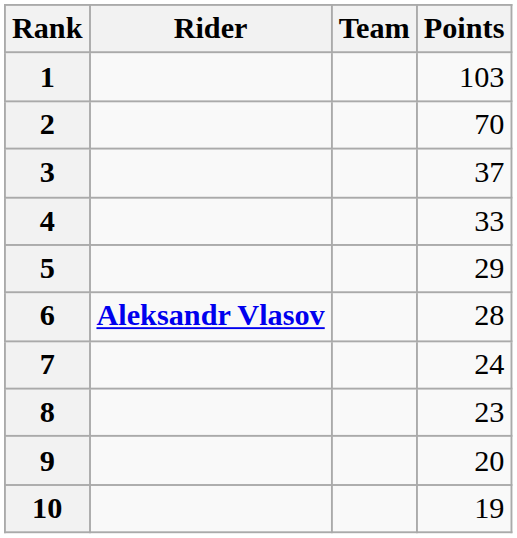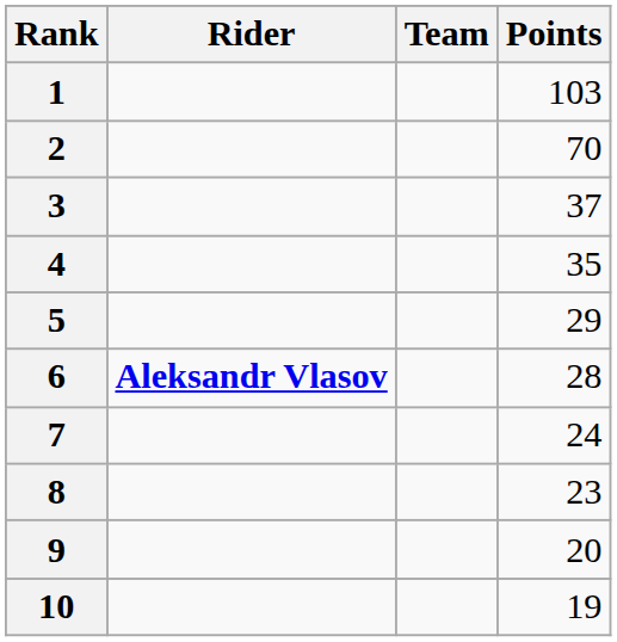 <table class="wikitable" margin-bottom:0;">
 <tr>
 <th scope="col">Rank</th>
 <th scope="col">Rider</th>
 <th scope="col">Team</th>
 <th scope="col">Points</th>
 </tr>
 <tr>
 <th scope="row">1</th>
 <td> </td>
 <td></td>
 <td align="right">103</td>
 </tr>
 <tr>
 <th scope="row">2</th>
 <td></td>
 <td></td>
 <td align="right">70</td>
 </tr>
 <tr>
 <th scope="row">3</th>
 <td></td>
 <td></td>
 <td align="right">37</td>
 </tr>
 <tr>
 <th scope="row">4</th>
 <td></td>
 <td></td>
-<td align="right">33</td>
+<td align="right">35</td>
 </tr>
 <tr>
 <th scope="row">5</th>
 <td></td>
 <td></td>
 <td align="right">29</td>
 </tr>
 <tr>
 <th scope="row">6</th>
 <td><strong> <a href='#'>Aleksandr Vlasov</a></strong></td>
 <td></td>
 <td align="right">28</td>
 </tr>
 <tr>
 <th scope="row">7</th>
 <td></td>
 <td></td>
 <td align="right">24</td>
 </tr>
 <tr>
 <th scope="row">8</th>
 <td></td>
 <td></td>
 <td align="right">23</td>
 </tr>
 <tr>
 <th scope="row">9</th>
 <td></td>
 <td></td>
 <td align="right">20</td>
 </tr>
 <tr>
 <th scope="row">10</th>
 <td> </td>
 <td></td>
 <td align="right">19</td>
 </tr>
 </table>
